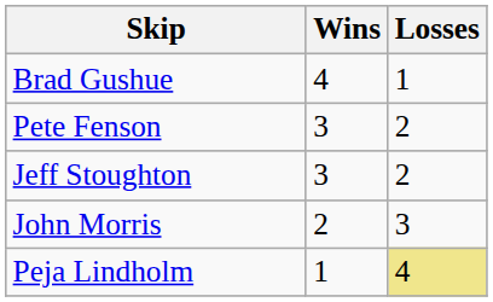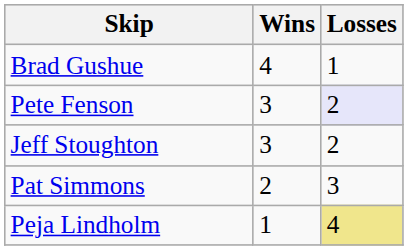 <table class="wikitable">
 <tr>
 <th width="150">Skip</th>
 <th>Wins</th>
 <th>Losses</th>
 </tr>
 <tr>
 <td> <a href='#'>Brad Gushue</a></td>
 <td>4</td>
 <td>1</td>
 </tr>
 <tr>
 <td> <a href='#'>Pete Fenson</a></td>
 <td>3</td>
-<td>2</td>
+<td style="background: lavender;">2</td>
 </tr>
 <tr>
 <td> <a href='#'>Jeff Stoughton</a></td>
 <td>3</td>
 <td>2</td>
 </tr>
 <tr>
-<td> <a href='#'>John Morris</a></td>
+<td> <a href='#'>Pat Simmons</a></td>
 <td>2</td>
 <td>3</td>
 </tr>
 <tr>
 <td> <a href='#'>Peja Lindholm</a></td>
 <td>1</td>
 <td style="background: khaki;">4</td>
 </tr>
 </table>
